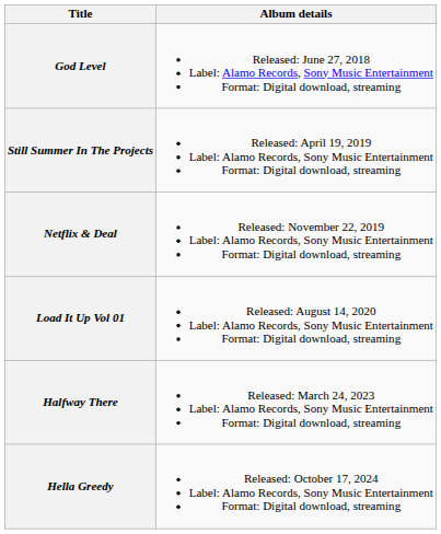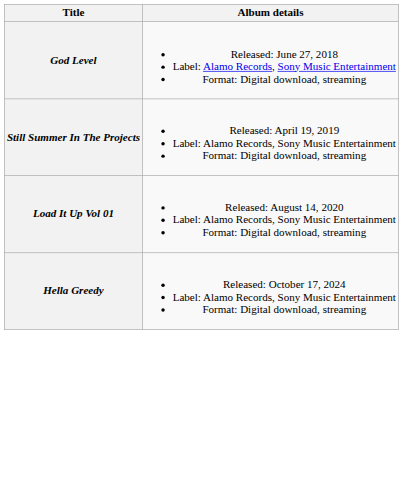 <table class="wikitable plainrowheaders" style="text-align:center;">
 <tr>
 <th>Title</th>
 <th>Album details</th>
 </tr>
 <tr>
 <th scope="row"><em>God Level</em></th>
 <td><br><ul><li>Released: June 27, 2018</li><li>Label: <a href='#'>Alamo Records</a>, <a href='#'>Sony Music Entertainment</a></li><li>Format: Digital download, streaming</li></ul></td>
 </tr>
 <tr>
 <th scope="row"><em>Still Summer In The Projects</em></th>
 <td><br><ul><li>Released: April 19, 2019</li><li>Label: Alamo Records, Sony Music Entertainment</li><li>Format: Digital download, streaming</li></ul></td>
 </tr>
 <tr>
-<th scope="row"><em>Netflix & Deal</em><br></th>
-<td><br><ul><li>Released: November 22, 2019</li><li>Label: Alamo Records, Sony Music Entertainment</li><li>Format: Digital download, streaming</li></ul></td>
-</tr>
-<tr>
 <th scope="row"><em>Load It Up Vol 01</em><br></th>
 <td><br><ul><li>Released: August 14, 2020</li><li>Label: Alamo Records, Sony Music Entertainment</li><li>Format: Digital download, streaming</li></ul></td>
-</tr>
-<tr>
-<th scope="row"><em>Halfway There</em></th>
-<td><br><ul><li>Released: March 24, 2023</li><li>Label: Alamo Records, Sony Music Entertainment</li><li>Format: Digital download, streaming</li></ul></td>
 </tr>
 <tr>
 <th scope="row"><em>Hella Greedy</em><br></th>
 <td><br><ul><li>Released: October 17, 2024</li><li>Label: Alamo Records, Sony Music Entertainment</li><li>Format: Digital download, streaming</li></ul></td>
 </tr>
 </table>
